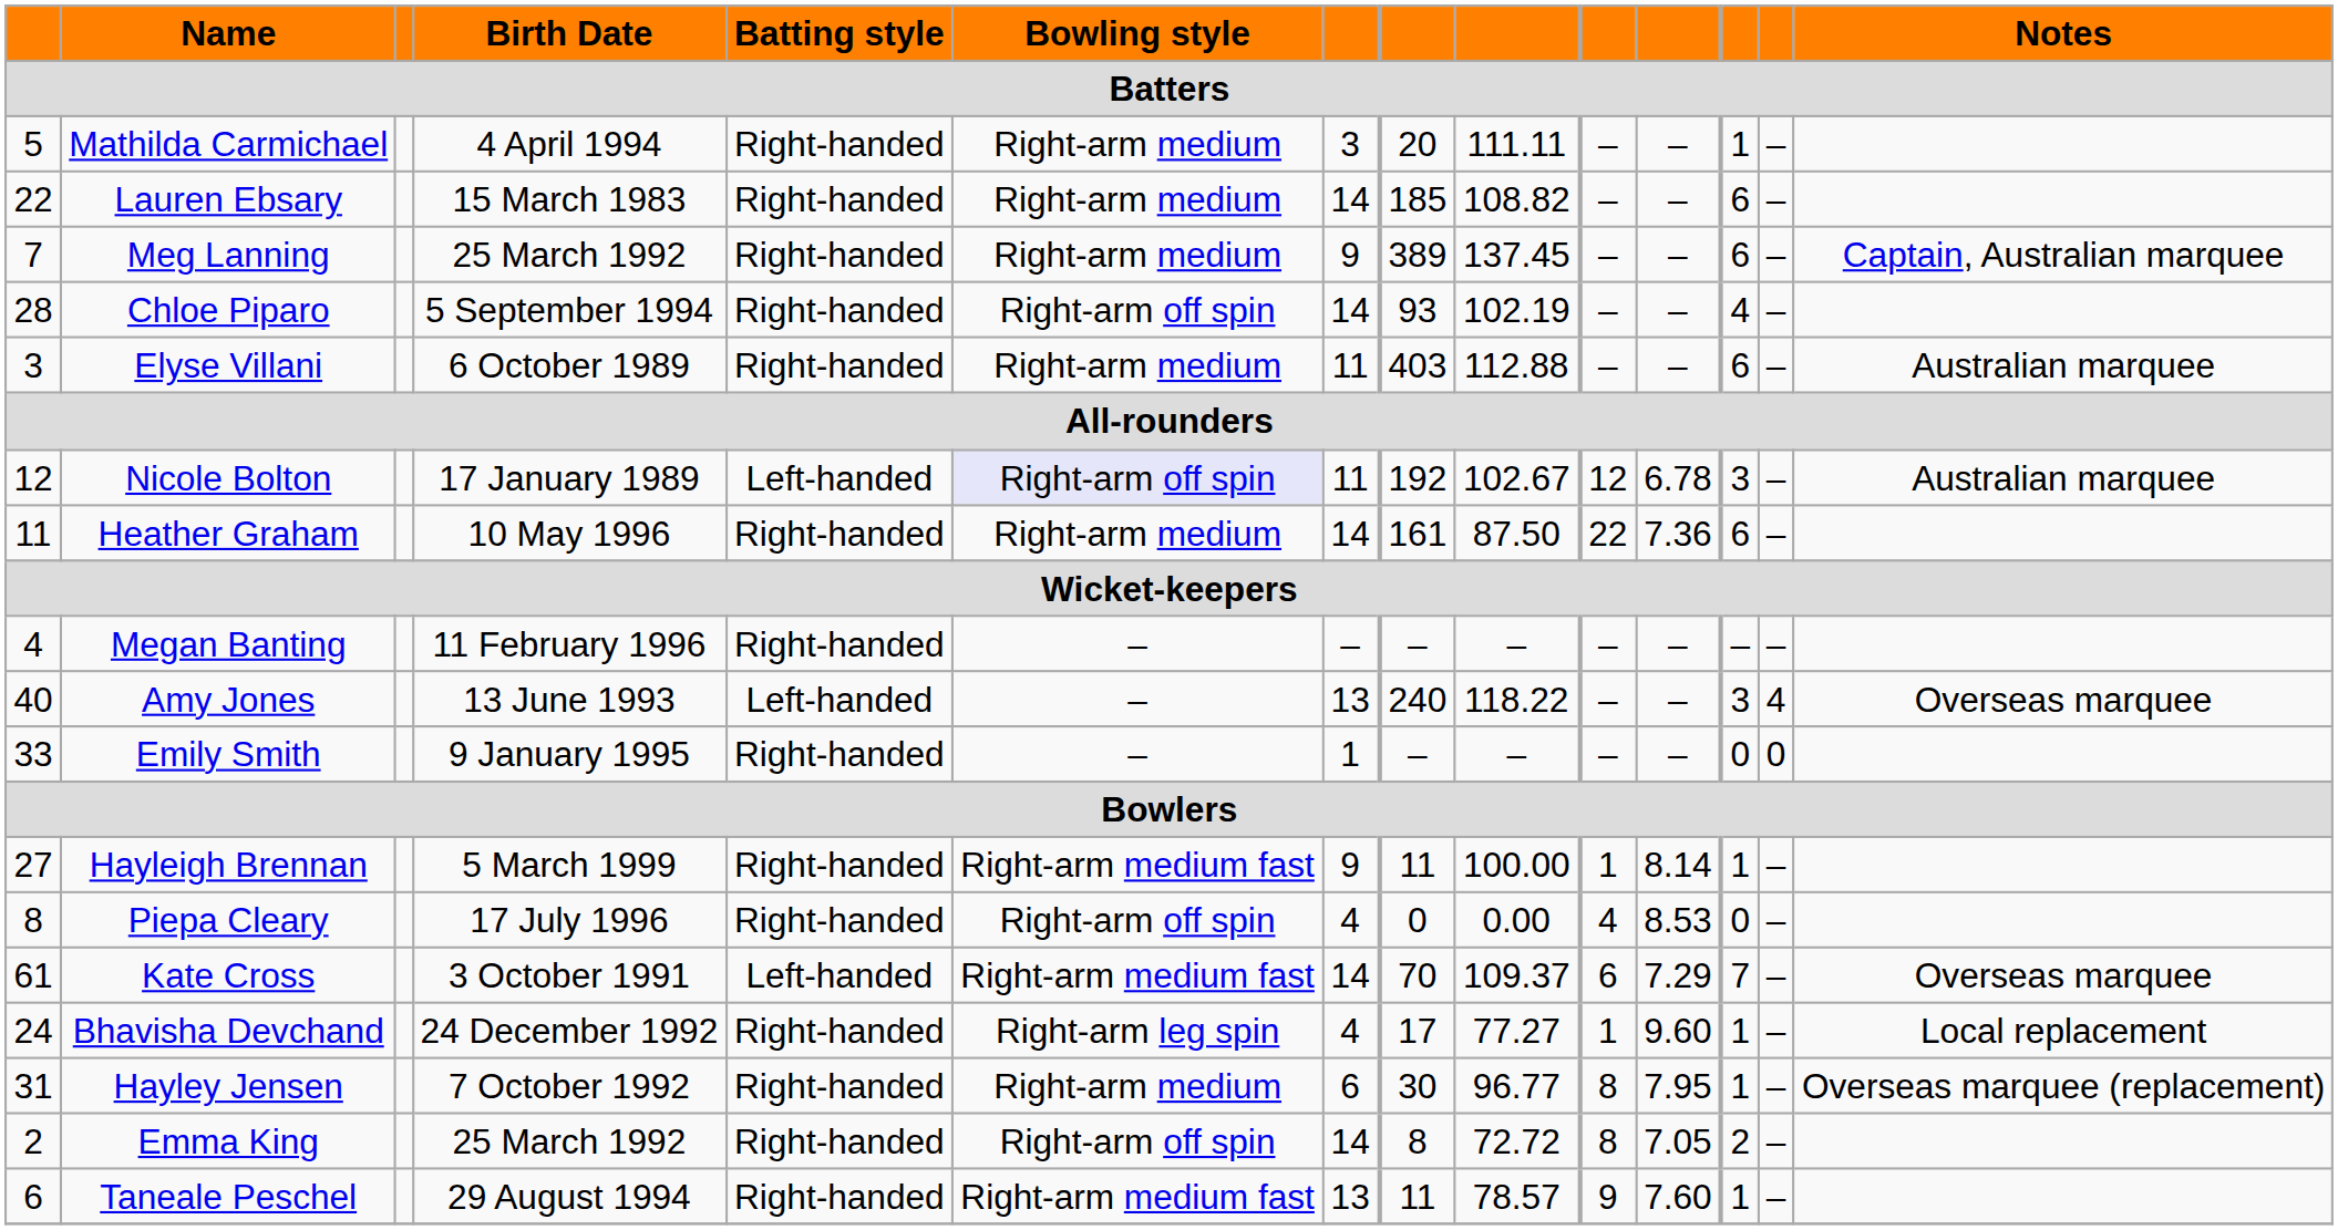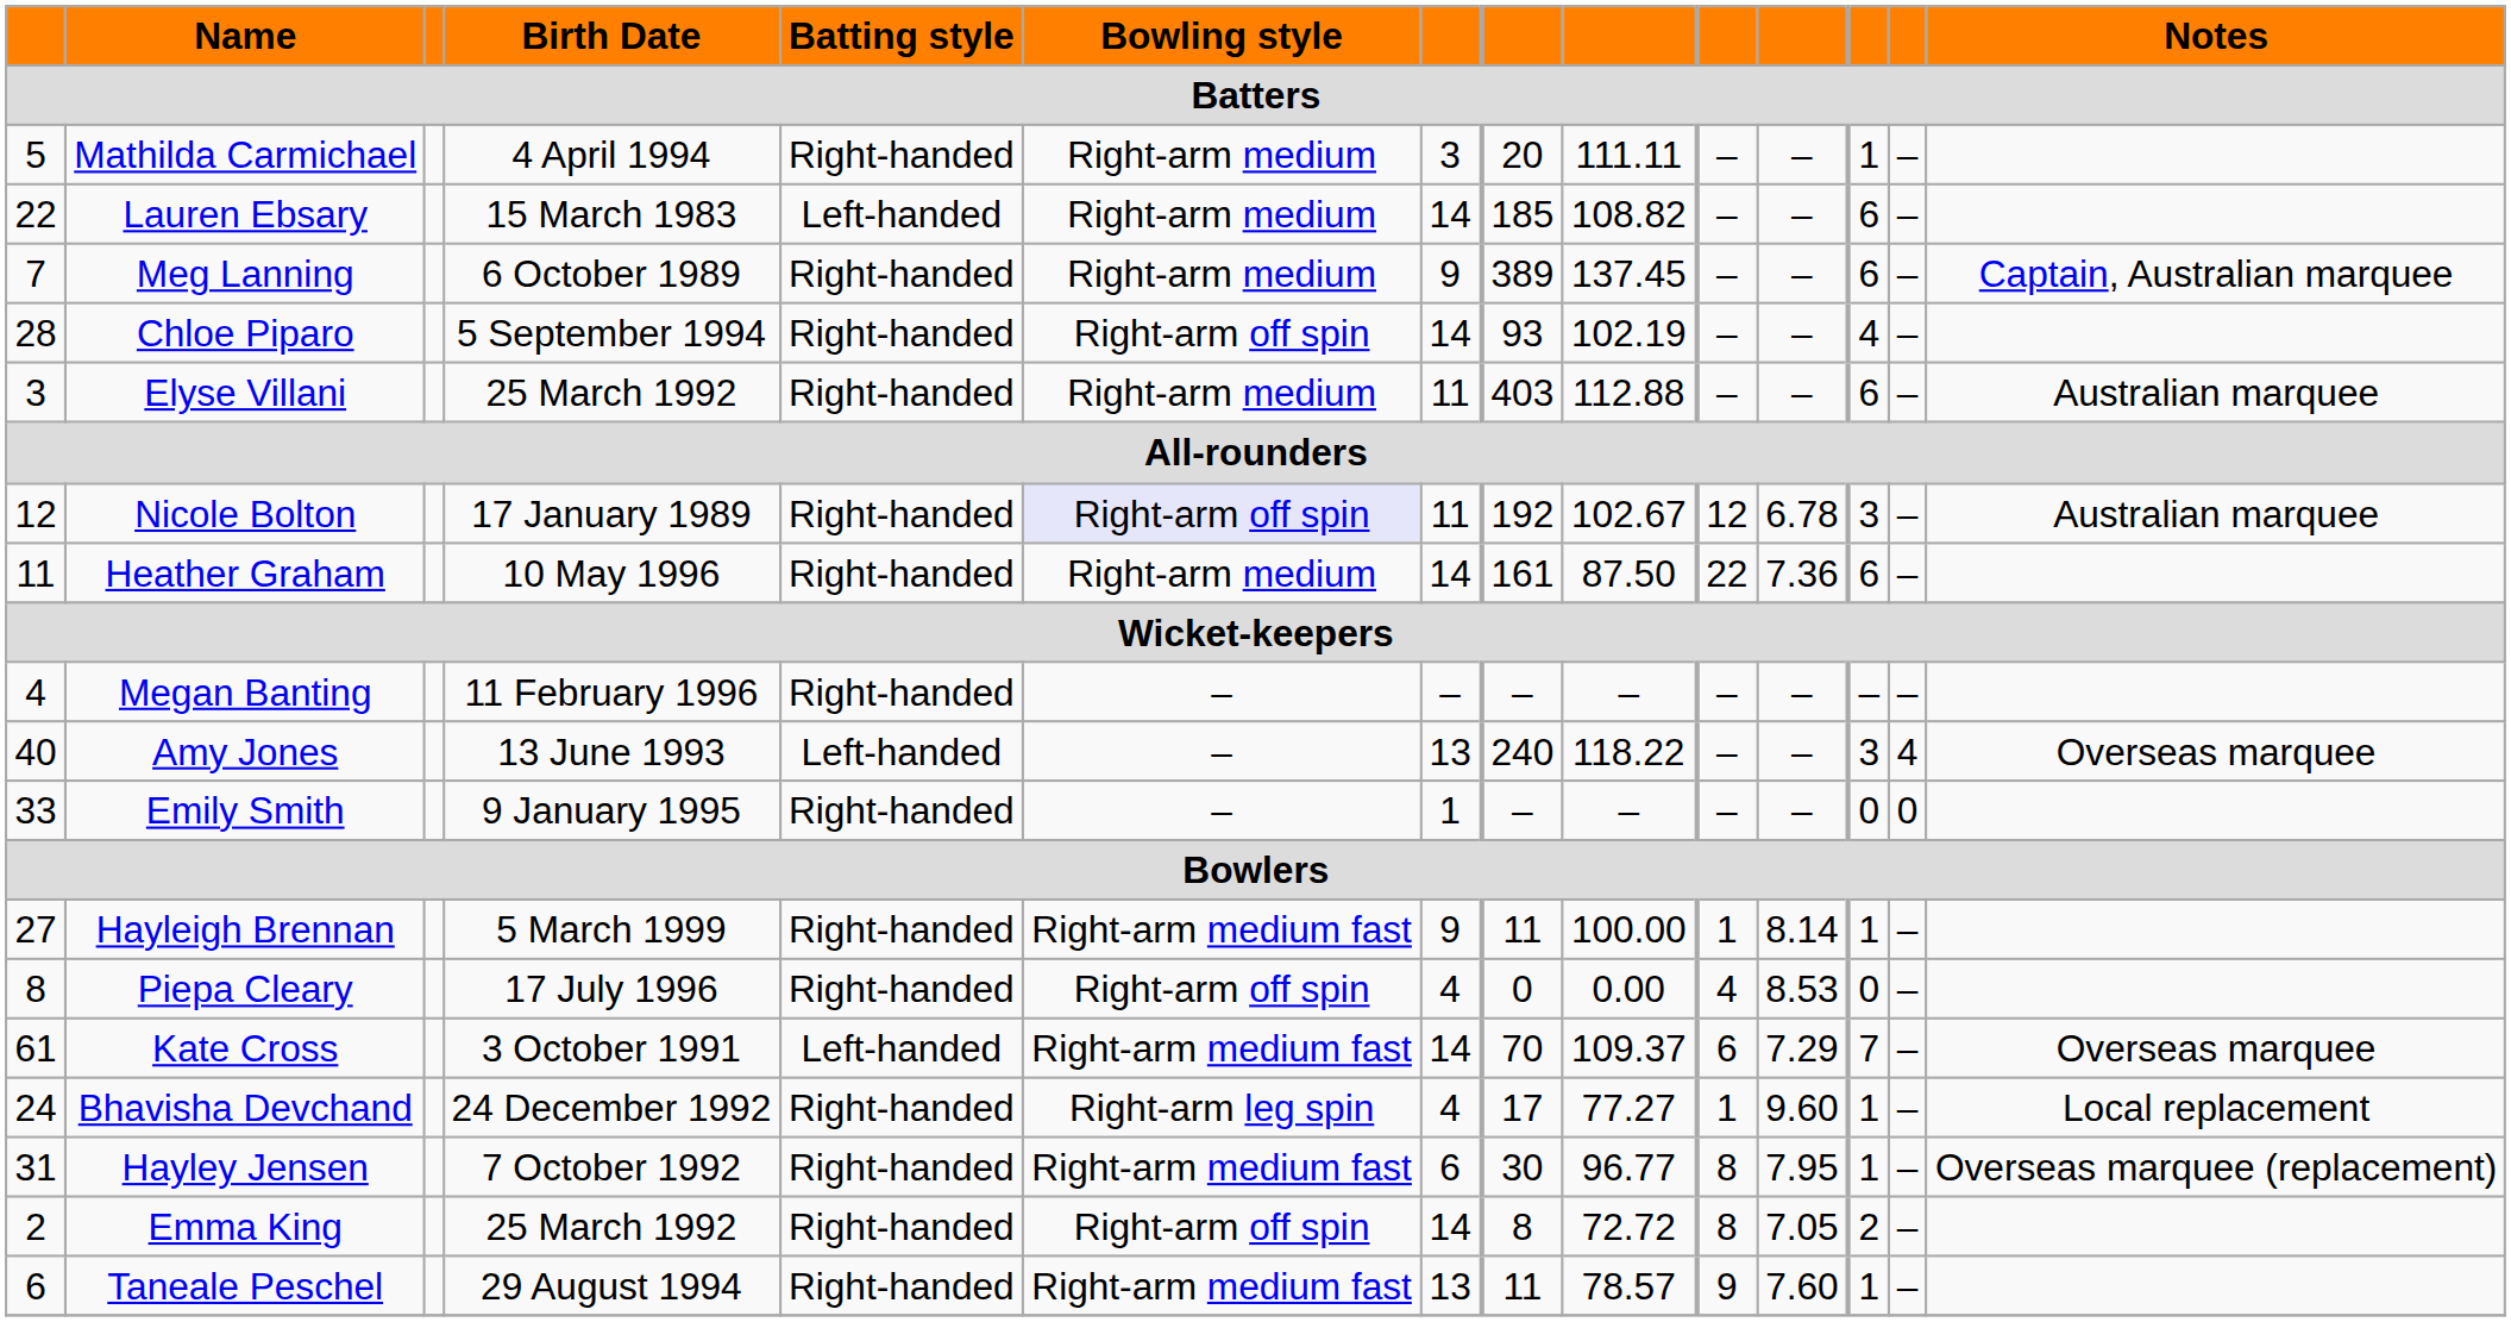 <table class="wikitable" style="font-size:95%;">
 <tr>
 <th style="background:#ff8000; color:black;"></th>
 <th style="background:#ff8000; color:black;">Name</th>
 <th style="background:#ff8000; color:black;"></th>
 <th style="background:#ff8000; color:black;">Birth Date</th>
 <th style="background:#ff8000; color:black;">Batting style</th>
 <th style="background:#ff8000; color:black;">Bowling style</th>
 <th style="background:#ff8000; color:black;"></th>
 <th style="background:#ff8000; color:black; border-left-width: 2px;"></th>
 <th style="background:#ff8000; color:black;"></th>
 <th style="background:#ff8000; color:black; border-left-width: 2px;"></th>
 <th style="background:#ff8000; color:black;"></th>
 <th style="background:#ff8000; color:black; border-left-width: 2px;"></th>
 <th style="background:#ff8000; color:black;"></th>
 <th style="background:#ff8000; color:black;">Notes</th>
 </tr>
 <tr>
 <th colspan="14" style="background: #DCDCDC; text-align:center;">Batters</th>
 </tr>
 <tr align="center">
 <td>5</td>
 <td><a href='#'>Mathilda Carmichael</a></td>
 <td></td>
 <td>4 April 1994</td>
 <td>Right-handed</td>
 <td>Right-arm <a href='#'>medium</a></td>
 <td>3</td>
 <td style="border-left-width: 2px">20</td>
 <td>111.11</td>
 <td style="border-left-width: 2px">–</td>
 <td>–</td>
 <td style="border-left-width: 2px">1</td>
 <td>–</td>
 <td></td>
 </tr>
 <tr align="center">
 <td>22</td>
 <td><a href='#'>Lauren Ebsary</a></td>
 <td></td>
 <td>15 March 1983</td>
-<td>Right-handed</td>
+<td>Left-handed</td>
 <td>Right-arm <a href='#'>medium</a></td>
 <td>14</td>
 <td style="border-left-width: 2px">185</td>
 <td>108.82</td>
 <td style="border-left-width: 2px">–</td>
 <td>–</td>
 <td style="border-left-width: 2px">6</td>
 <td>–</td>
 <td></td>
 </tr>
 <tr align="center">
 <td>7</td>
 <td><a href='#'>Meg Lanning</a></td>
 <td></td>
-<td>25 March 1992</td>
+<td>6 October 1989</td>
 <td>Right-handed</td>
 <td>Right-arm <a href='#'>medium</a></td>
 <td>9</td>
 <td style="border-left-width: 2px">389</td>
 <td>137.45</td>
 <td style="border-left-width: 2px">–</td>
 <td>–</td>
 <td style="border-left-width: 2px">6</td>
 <td>–</td>
 <td><a href='#'>Captain</a>, Australian marquee</td>
 </tr>
 <tr align="center">
 <td>28</td>
 <td><a href='#'>Chloe Piparo</a></td>
 <td></td>
 <td>5 September 1994</td>
 <td>Right-handed</td>
 <td>Right-arm <a href='#'>off spin</a></td>
 <td>14</td>
 <td style="border-left-width: 2px">93</td>
 <td>102.19</td>
 <td style="border-left-width: 2px">–</td>
 <td>–</td>
 <td style="border-left-width: 2px">4</td>
 <td>–</td>
 <td></td>
 </tr>
 <tr align="center">
 <td>3</td>
 <td><a href='#'>Elyse Villani</a></td>
 <td></td>
-<td>6 October 1989</td>
+<td>25 March 1992</td>
 <td>Right-handed</td>
 <td>Right-arm <a href='#'>medium</a></td>
 <td>11</td>
 <td style="border-left-width: 2px">403</td>
 <td>112.88</td>
 <td style="border-left-width: 2px">–</td>
 <td>–</td>
 <td style="border-left-width: 2px">6</td>
 <td>–</td>
 <td>Australian marquee</td>
 </tr>
 <tr>
 <th colspan="14" style="background: #DCDCDC; text-align:center;">All-rounders</th>
 </tr>
 <tr align="center">
 <td>12</td>
 <td><a href='#'>Nicole Bolton</a></td>
 <td></td>
 <td>17 January 1989</td>
-<td>Left-handed</td>
+<td>Right-handed</td>
 <td style="background: lavender;">Right-arm <a href='#'>off spin</a></td>
 <td>11</td>
 <td style="border-left-width: 2px">192</td>
 <td>102.67</td>
 <td style="border-left-width: 2px">12</td>
 <td>6.78</td>
 <td style="border-left-width: 2px">3</td>
 <td>–</td>
 <td>Australian marquee</td>
 </tr>
 <tr align="center">
 <td>11</td>
 <td><a href='#'>Heather Graham</a></td>
 <td></td>
 <td>10 May 1996</td>
 <td>Right-handed</td>
 <td>Right-arm <a href='#'>medium</a></td>
 <td>14</td>
 <td style="border-left-width: 2px">161</td>
 <td>87.50</td>
 <td style="border-left-width: 2px">22</td>
 <td>7.36</td>
 <td style="border-left-width: 2px">6</td>
 <td>–</td>
 <td></td>
 </tr>
 <tr>
 <th colspan="14" style="background: #DCDCDC; text-align:center;">Wicket-keepers</th>
 </tr>
 <tr align="center">
 <td>4</td>
 <td><a href='#'>Megan Banting</a></td>
 <td></td>
 <td>11 February 1996</td>
 <td>Right-handed</td>
 <td>–</td>
 <td>–</td>
 <td style="border-left-width: 2px">–</td>
 <td>–</td>
 <td style="border-left-width: 2px">–</td>
 <td>–</td>
 <td style="border-left-width: 2px">–</td>
 <td>–</td>
 <td></td>
 </tr>
 <tr align="center">
 <td>40</td>
 <td><a href='#'>Amy Jones</a></td>
 <td></td>
 <td>13 June 1993</td>
 <td>Left-handed</td>
 <td>–</td>
 <td>13</td>
 <td style="border-left-width: 2px">240</td>
 <td>118.22</td>
 <td style="border-left-width: 2px">–</td>
 <td>–</td>
 <td style="border-left-width: 2px">3</td>
 <td>4</td>
 <td>Overseas marquee</td>
 </tr>
 <tr align="center">
 <td>33</td>
 <td><a href='#'>Emily Smith</a></td>
 <td></td>
 <td>9 January 1995</td>
 <td>Right-handed</td>
 <td>–</td>
 <td>1</td>
 <td style="border-left-width: 2px">–</td>
 <td>–</td>
 <td style="border-left-width: 2px">–</td>
 <td>–</td>
 <td style="border-left-width: 2px">0</td>
 <td>0</td>
 <td></td>
 </tr>
 <tr>
 <th colspan="14" style="background: #DCDCDC; text-align:center;">Bowlers</th>
 </tr>
 <tr align="center">
 <td>27</td>
 <td><a href='#'>Hayleigh Brennan</a></td>
 <td></td>
 <td>5 March 1999</td>
 <td>Right-handed</td>
 <td>Right-arm <a href='#'>medium fast</a></td>
 <td>9</td>
 <td style="border-left-width: 2px">11</td>
 <td>100.00</td>
 <td style="border-left-width: 2px">1</td>
 <td>8.14</td>
 <td style="border-left-width: 2px">1</td>
 <td>–</td>
 <td></td>
 </tr>
 <tr align="center">
 <td>8</td>
 <td><a href='#'>Piepa Cleary</a></td>
 <td></td>
 <td>17 July 1996</td>
 <td>Right-handed</td>
 <td>Right-arm <a href='#'>off spin</a></td>
 <td>4</td>
 <td style="border-left-width: 2px">0</td>
 <td>0.00</td>
 <td style="border-left-width: 2px">4</td>
 <td>8.53</td>
 <td style="border-left-width: 2px">0</td>
 <td>–</td>
 <td></td>
 </tr>
 <tr align="center">
 <td>61</td>
 <td><a href='#'>Kate Cross</a></td>
 <td></td>
 <td>3 October 1991</td>
 <td>Left-handed</td>
 <td>Right-arm <a href='#'>medium fast</a></td>
 <td>14</td>
 <td style="border-left-width: 2px">70</td>
 <td>109.37</td>
 <td style="border-left-width: 2px">6</td>
 <td>7.29</td>
 <td style="border-left-width: 2px">7</td>
 <td>–</td>
 <td>Overseas marquee</td>
 </tr>
 <tr align="center">
 <td>24</td>
 <td><a href='#'>Bhavisha Devchand</a></td>
 <td></td>
 <td>24 December 1992</td>
 <td>Right-handed</td>
 <td>Right-arm <a href='#'>leg spin</a></td>
 <td>4</td>
 <td style="border-left-width: 2px">17</td>
 <td>77.27</td>
 <td style="border-left-width: 2px">1</td>
 <td>9.60</td>
 <td style="border-left-width: 2px">1</td>
 <td>–</td>
 <td>Local replacement</td>
 </tr>
 <tr align="center">
 <td>31</td>
 <td><a href='#'>Hayley Jensen</a></td>
 <td></td>
 <td>7 October 1992</td>
 <td>Right-handed</td>
-<td>Right-arm <a href='#'>medium</a></td>
+<td>Right-arm <a href='#'>medium fast</a></td>
 <td>6</td>
 <td style="border-left-width: 2px">30</td>
 <td>96.77</td>
 <td style="border-left-width: 2px">8</td>
 <td>7.95</td>
 <td style="border-left-width: 2px">1</td>
 <td>–</td>
 <td>Overseas marquee (replacement)</td>
 </tr>
 <tr align="center">
 <td>2</td>
 <td><a href='#'>Emma King</a></td>
 <td></td>
 <td>25 March 1992</td>
 <td>Right-handed</td>
 <td>Right-arm <a href='#'>off spin</a></td>
 <td>14</td>
 <td style="border-left-width: 2px">8</td>
 <td>72.72</td>
 <td style="border-left-width: 2px">8</td>
 <td>7.05</td>
 <td style="border-left-width: 2px">2</td>
 <td>–</td>
 <td></td>
 </tr>
 <tr align="center">
 <td>6</td>
 <td><a href='#'>Taneale Peschel</a></td>
 <td></td>
 <td>29 August 1994</td>
 <td>Right-handed</td>
 <td>Right-arm <a href='#'>medium fast</a></td>
 <td>13</td>
 <td style="border-left-width: 2px">11</td>
 <td>78.57</td>
 <td style="border-left-width: 2px">9</td>
 <td>7.60</td>
 <td style="border-left-width: 2px">1</td>
 <td>–</td>
 <td></td>
 </tr>
 <tr>
 </tr>
 </table>
